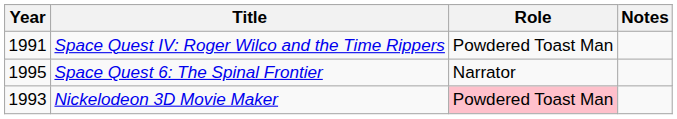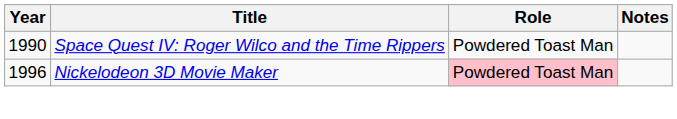 <table class="wikitable sortable">
 <tr>
 <th>Year</th>
 <th>Title</th>
 <th>Role</th>
 <th class=unsortable>Notes</th>
 </tr>
 <tr>
-<td>1991</td>
+<td>1990</td>
 <td><em><a href='#'>Space Quest IV: Roger Wilco and the Time Rippers</a></em></td>
 <td>Powdered Toast Man</td>
 <td></td>
 </tr>
 <tr>
-<td>1995</td>
-<td><em><a href='#'>Space Quest 6: The Spinal Frontier</a></em></td>
-<td>Narrator</td>
-<td></td>
-</tr>
-<tr>
-<td>1993</td>
+<td>1996</td>
 <td><em><a href='#'>Nickelodeon 3D Movie Maker</a></em></td>
 <td style="background: pink;">Powdered Toast Man</td>
 <td></td>
 </tr>
 </table>
